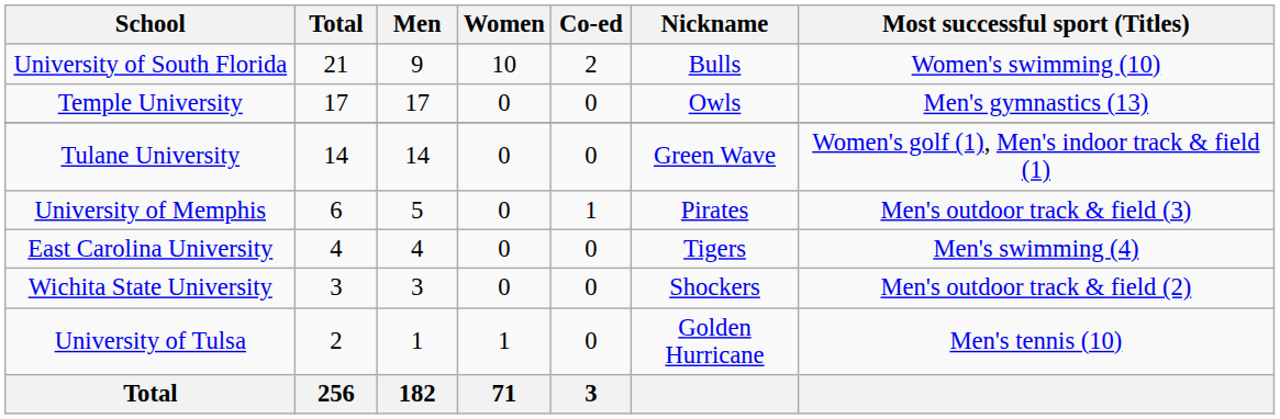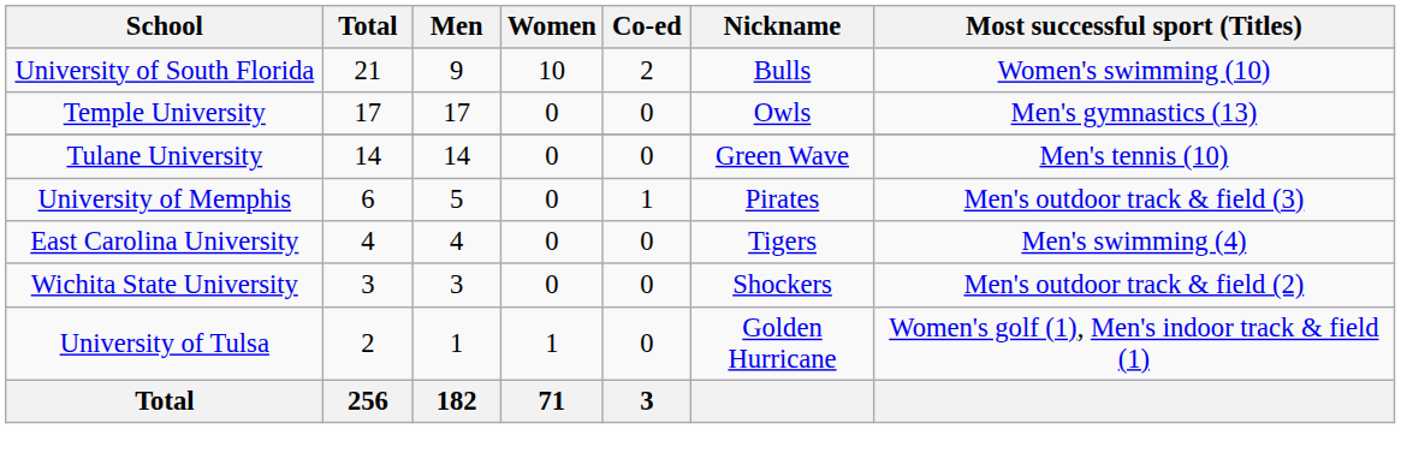 <table class="wikitable sortable" style="text-align:center">
 <tr>
 <th width="180">School</th>
 <th width="45">Total</th>
 <th width="45">Men</th>
 <th width="45">Women</th>
 <th width="45">Co-ed</th>
 <th width="100">Nickname</th>
 <th width="300">Most successful sport (Titles)</th>
 </tr>
 <tr>
 <td><a href='#'>University of South Florida</a></td>
 <td>21</td>
 <td>9</td>
 <td>10</td>
 <td>2</td>
 <td><a href='#'>Bulls</a></td>
 <td><a href='#'>Women's swimming (10)</a></td>
 </tr>
 <tr>
 <td><a href='#'>Temple University</a></td>
 <td>17</td>
 <td>17</td>
 <td>0</td>
 <td>0</td>
 <td><a href='#'>Owls</a></td>
 <td><a href='#'>Men's gymnastics (13)</a></td>
 </tr>
 <tr>
 </tr>
 <tr>
 <td><a href='#'>Tulane University</a></td>
 <td>14</td>
 <td>14</td>
 <td>0</td>
 <td>0</td>
 <td><a href='#'>Green Wave</a></td>
-<td><a href='#'>Women's golf (1)</a>, <a href='#'>Men's indoor track & field (1)</a></td>
+<td><a href='#'>Men's tennis (10)</a></td>
 </tr>
 <tr>
 <td><a href='#'>University of Memphis</a></td>
 <td>6</td>
 <td>5</td>
 <td>0</td>
 <td>1</td>
 <td><a href='#'>Pirates</a></td>
 <td><a href='#'>Men's outdoor track & field (3)</a></td>
 </tr>
 <tr>
 <td><a href='#'>East Carolina University</a></td>
 <td>4</td>
 <td>4</td>
 <td>0</td>
 <td>0</td>
 <td><a href='#'>Tigers</a></td>
 <td><a href='#'>Men's swimming (4)</a></td>
 </tr>
 <tr>
 <td><a href='#'>Wichita State University</a></td>
 <td>3</td>
 <td>3</td>
 <td>0</td>
 <td>0</td>
 <td><a href='#'>Shockers</a></td>
 <td><a href='#'>Men's outdoor track & field (2)</a></td>
 </tr>
 <tr>
 <td><a href='#'>University of Tulsa</a></td>
 <td>2</td>
 <td>1</td>
 <td>1</td>
 <td>0</td>
 <td><a href='#'>Golden Hurricane</a></td>
-<td><a href='#'>Men's tennis (10)</a></td>
+<td><a href='#'>Women's golf (1)</a>, <a href='#'>Men's indoor track & field (1)</a></td>
 </tr>
 <tr>
 <th>Total</th>
 <th>256</th>
 <th>182</th>
 <th>71</th>
 <th>3</th>
 <th></th>
 <th></th>
 </tr>
 </table>
